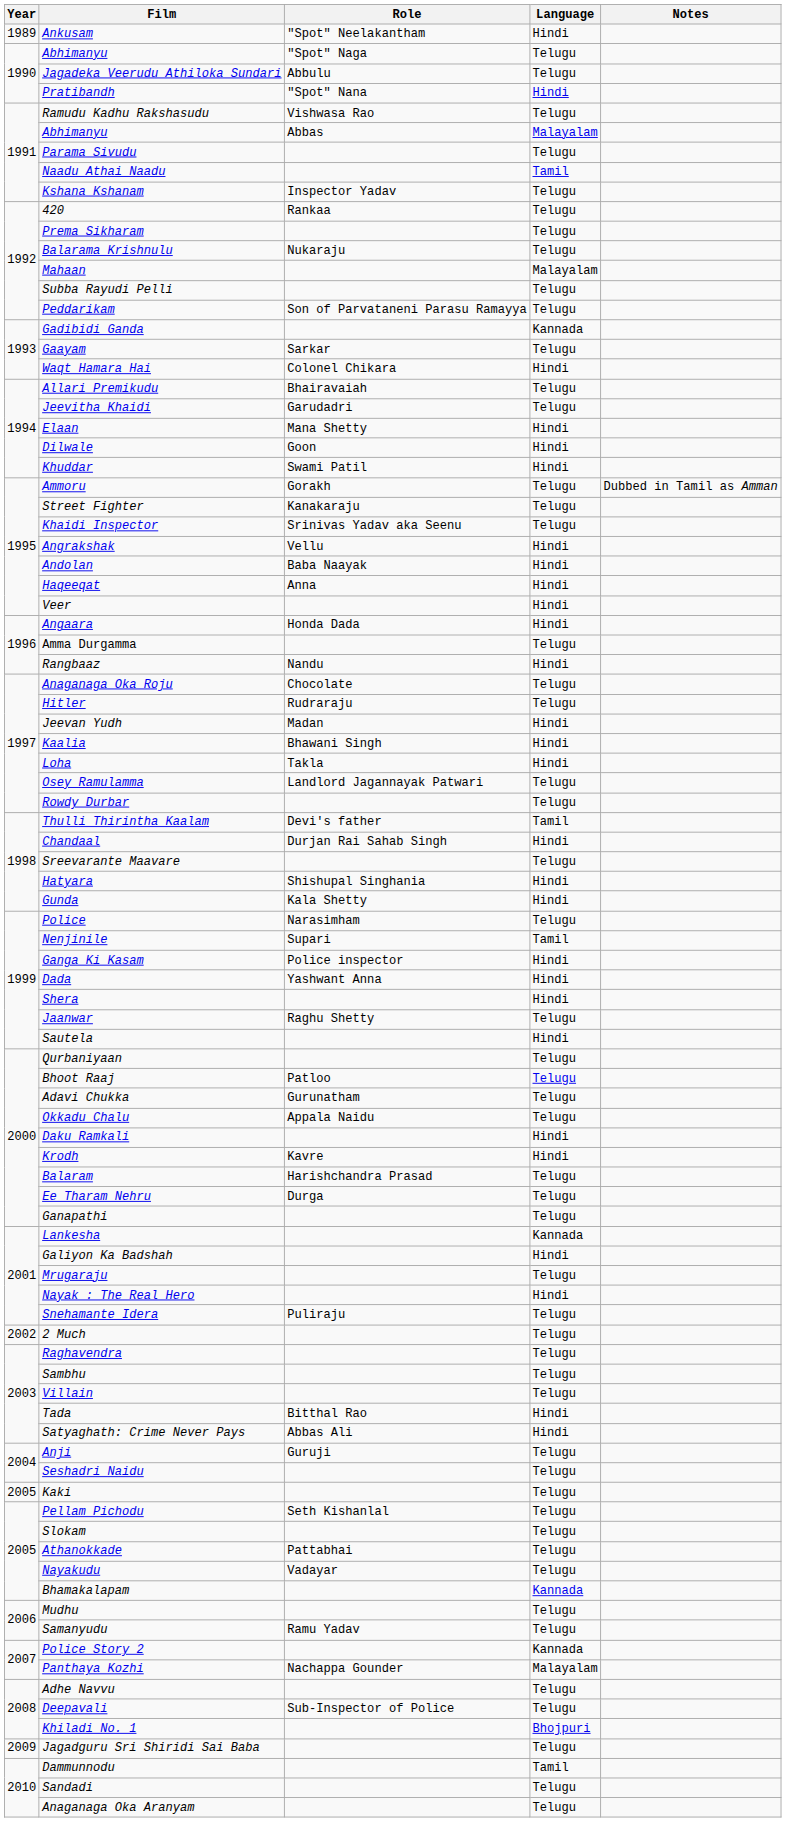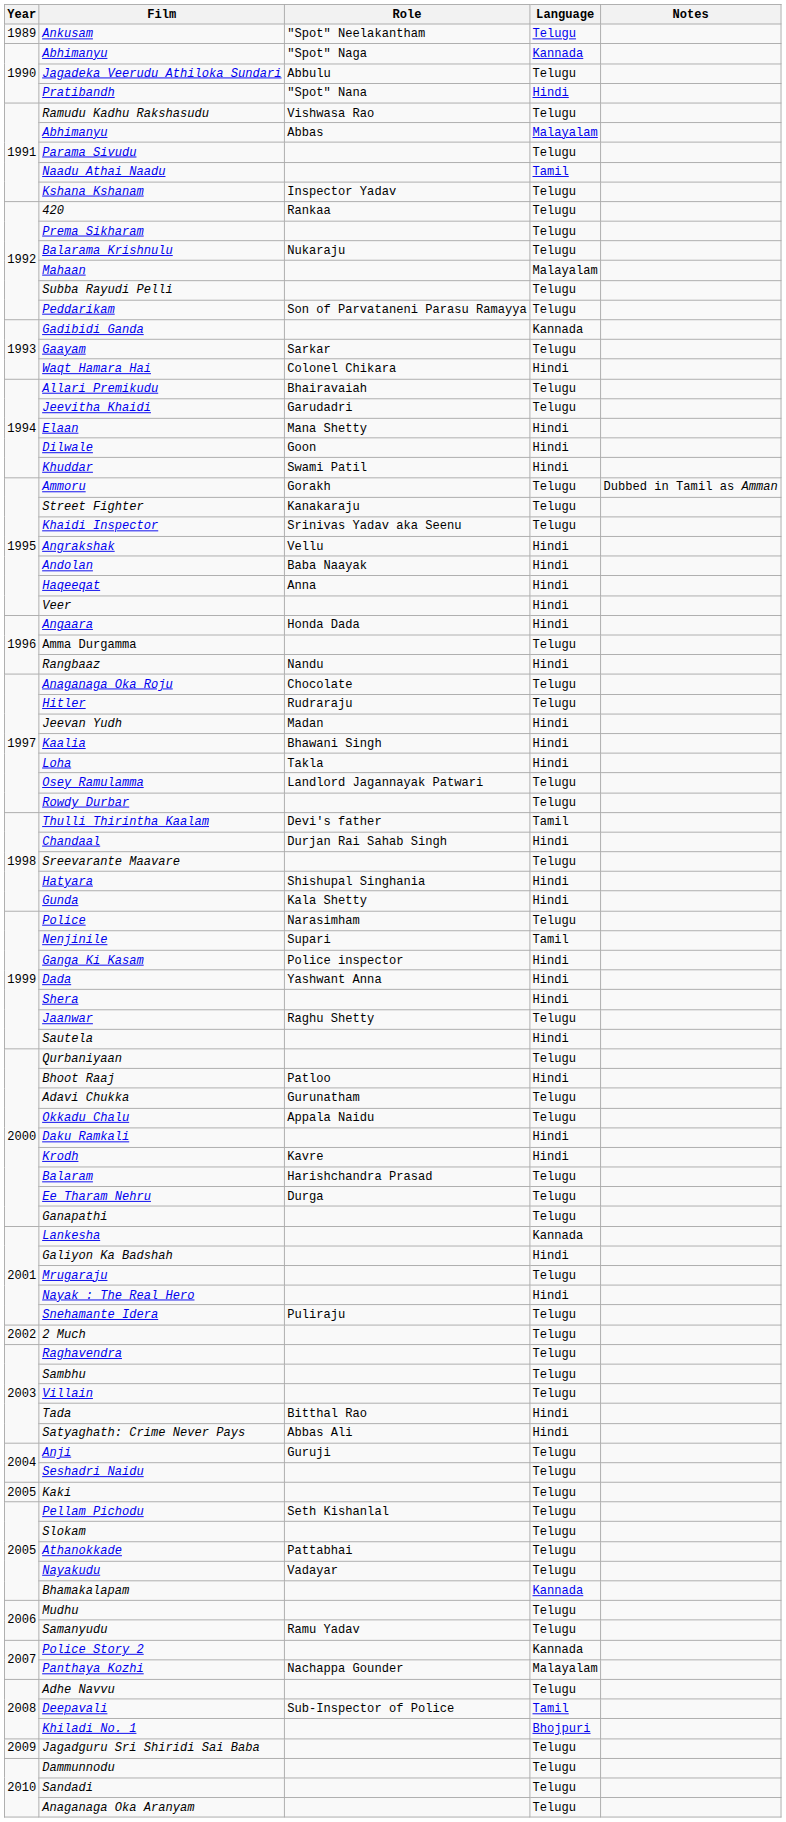 <table class="wikitable sortable">
 <tr>
 <th>Year</th>
 <th>Film</th>
 <th>Role</th>
 <th>Language</th>
 <th>Notes</th>
 </tr>
 <tr>
 <td>1989</td>
 <td><em><a href='#'>Ankusam</a></em></td>
 <td>"Spot" Neelakantham</td>
-<td>Hindi</td>
+<td><a href='#'>Telugu</a></td>
 <td></td>
 </tr>
 <tr>
 <td rowspan="3">1990</td>
 <td><em><a href='#'>Abhimanyu</a></em></td>
 <td>"Spot" Naga</td>
-<td>Telugu</td>
+<td><a href='#'>Kannada</a></td>
 <td></td>
 </tr>
 <tr>
 <td><em><a href='#'>Jagadeka Veerudu Athiloka Sundari</a></em></td>
 <td>Abbulu</td>
 <td>Telugu</td>
 <td></td>
 </tr>
 <tr>
 <td><em><a href='#'>Pratibandh</a></em></td>
 <td>"Spot" Nana</td>
 <td><a href='#'>Hindi</a></td>
 <td></td>
 </tr>
 <tr>
 <td rowspan="5">1991</td>
 <td><em>Ramudu Kadhu Rakshasudu</em></td>
 <td>Vishwasa Rao</td>
 <td>Telugu</td>
 <td></td>
 </tr>
 <tr>
 <td><em><a href='#'>Abhimanyu</a></em></td>
 <td>Abbas</td>
 <td><a href='#'>Malayalam</a></td>
 <td></td>
 </tr>
 <tr>
 <td><em><a href='#'>Parama Sivudu</a></em></td>
 <td></td>
 <td>Telugu</td>
 <td></td>
 </tr>
 <tr>
 <td><em><a href='#'>Naadu Athai Naadu</a></em></td>
 <td></td>
 <td><a href='#'>Tamil</a></td>
 <td></td>
 </tr>
 <tr>
 <td><em><a href='#'>Kshana Kshanam</a></em></td>
 <td>Inspector Yadav</td>
 <td>Telugu</td>
 <td></td>
 </tr>
 <tr>
 <td rowspan="6">1992</td>
 <td><em>420</em></td>
 <td>Rankaa</td>
 <td>Telugu</td>
 <td></td>
 </tr>
 <tr>
 <td><em><a href='#'>Prema Sikharam</a></em></td>
 <td Sher Khan></td>
 <td>Telugu</td>
 <td></td>
 </tr>
 <tr>
 <td><em><a href='#'>Balarama Krishnulu</a></em></td>
 <td>Nukaraju</td>
 <td>Telugu</td>
 <td></td>
 </tr>
 <tr>
 <td><em><a href='#'>Mahaan</a></em></td>
 <td></td>
 <td>Malayalam</td>
 <td></td>
 </tr>
 <tr>
 <td><em>Subba Rayudi Pelli</em></td>
 <td></td>
 <td>Telugu</td>
 <td></td>
 </tr>
 <tr>
 <td><em><a href='#'>Peddarikam</a></em></td>
 <td>Son of Parvataneni Parasu Ramayya</td>
 <td>Telugu</td>
 <td></td>
 </tr>
 <tr>
 <td rowspan="3">1993</td>
 <td><em><a href='#'>Gadibidi Ganda</a></em></td>
 <td></td>
 <td>Kannada</td>
 <td></td>
 </tr>
 <tr>
 <td><em><a href='#'>Gaayam</a></em></td>
 <td>Sarkar</td>
 <td>Telugu</td>
 <td></td>
 </tr>
 <tr>
 <td><em><a href='#'>Waqt Hamara Hai</a></em></td>
 <td>Colonel Chikara</td>
 <td>Hindi</td>
 <td></td>
 </tr>
 <tr>
 <td rowspan="5">1994</td>
 <td><em><a href='#'>Allari Premikudu</a></em></td>
 <td>Bhairavaiah</td>
 <td>Telugu</td>
 <td></td>
 </tr>
 <tr>
 <td><em><a href='#'>Jeevitha Khaidi</a></em></td>
 <td>Garudadri</td>
 <td>Telugu</td>
 <td></td>
 </tr>
 <tr>
 <td><em><a href='#'>Elaan</a></em></td>
 <td>Mana Shetty</td>
 <td>Hindi</td>
 <td></td>
 </tr>
 <tr>
 <td><em><a href='#'>Dilwale</a></em></td>
 <td>Goon</td>
 <td>Hindi</td>
 <td></td>
 </tr>
 <tr>
 <td><em><a href='#'>Khuddar</a></em></td>
 <td>Swami Patil</td>
 <td>Hindi</td>
 <td></td>
 </tr>
 <tr>
 <td rowspan="7">1995</td>
 <td><em><a href='#'>Ammoru</a></em></td>
 <td>Gorakh</td>
 <td>Telugu</td>
 <td>Dubbed in Tamil as <em>Amman</em></td>
 </tr>
 <tr>
 <td><em>Street Fighter</em></td>
 <td>Kanakaraju</td>
 <td>Telugu</td>
 <td></td>
 </tr>
 <tr>
 <td><em><a href='#'>Khaidi Inspector</a></em></td>
 <td>Srinivas Yadav aka Seenu</td>
 <td>Telugu</td>
 <td></td>
 </tr>
 <tr>
 <td><em><a href='#'>Angrakshak</a></em></td>
 <td>Vellu</td>
 <td>Hindi</td>
 <td></td>
 </tr>
 <tr>
 <td><em><a href='#'>Andolan</a></em></td>
 <td>Baba Naayak</td>
 <td>Hindi</td>
 <td></td>
 </tr>
 <tr>
 <td><em><a href='#'>Haqeeqat</a></em></td>
 <td>Anna</td>
 <td>Hindi</td>
 <td></td>
 </tr>
 <tr>
 <td><em>Veer</em></td>
 <td></td>
 <td>Hindi</td>
 <td></td>
 </tr>
 <tr>
 <td rowspan="3">1996</td>
 <td><em><a href='#'>Angaara</a></em></td>
 <td>Honda Dada</td>
 <td>Hindi</td>
 <td></td>
 </tr>
 <tr>
 <td>Amma Durgamma</td>
 <td></td>
 <td>Telugu</td>
 <td></td>
 </tr>
 <tr>
 <td><em>Rangbaaz</em></td>
 <td>Nandu</td>
 <td>Hindi</td>
 <td></td>
 </tr>
 <tr>
 <td rowspan="7">1997</td>
 <td><em><a href='#'>Anaganaga Oka Roju</a></em></td>
 <td>Chocolate</td>
 <td>Telugu</td>
 <td></td>
 </tr>
 <tr>
 <td><em><a href='#'>Hitler</a></em></td>
 <td>Rudraraju</td>
 <td>Telugu</td>
 <td></td>
 </tr>
 <tr>
 <td><em>Jeevan Yudh</em></td>
 <td>Madan</td>
 <td>Hindi</td>
 <td></td>
 </tr>
 <tr>
 <td><em><a href='#'>Kaalia</a></em></td>
 <td>Bhawani Singh</td>
 <td>Hindi</td>
 <td></td>
 </tr>
 <tr>
 <td><em><a href='#'>Loha</a></em></td>
 <td>Takla</td>
 <td>Hindi</td>
 <td></td>
 </tr>
 <tr>
 <td><em><a href='#'>Osey Ramulamma</a></em></td>
 <td>Landlord Jagannayak Patwari</td>
 <td>Telugu</td>
 <td></td>
 </tr>
 <tr>
 <td><em><a href='#'>Rowdy Durbar</a></em></td>
 <td></td>
 <td>Telugu</td>
 <td></td>
 </tr>
 <tr>
 <td rowspan="5">1998</td>
 <td><em><a href='#'>Thulli Thirintha Kaalam</a></em></td>
 <td>Devi's father</td>
 <td>Tamil</td>
 <td></td>
 </tr>
 <tr>
 <td><em><a href='#'>Chandaal</a></em></td>
 <td>Durjan Rai Sahab Singh</td>
 <td>Hindi</td>
 <td></td>
 </tr>
 <tr>
 <td><em>Sreevarante Maavare</em></td>
 <td></td>
 <td>Telugu</td>
 <td></td>
 </tr>
 <tr>
 <td><em><a href='#'>Hatyara</a></em></td>
 <td>Shishupal Singhania</td>
 <td>Hindi</td>
 <td></td>
 </tr>
 <tr>
 <td><em><a href='#'>Gunda</a></em></td>
 <td>Kala Shetty</td>
 <td>Hindi</td>
 <td></td>
 </tr>
 <tr>
 <td rowspan="7">1999</td>
 <td><em><a href='#'>Police</a></em></td>
 <td>Narasimham</td>
 <td>Telugu</td>
 <td></td>
 </tr>
 <tr>
 <td><em><a href='#'>Nenjinile</a></em></td>
 <td>Supari</td>
 <td>Tamil</td>
 <td></td>
 </tr>
 <tr>
 <td><em><a href='#'>Ganga Ki Kasam</a></em></td>
 <td>Police inspector</td>
 <td>Hindi</td>
 <td></td>
 </tr>
 <tr>
 <td><em><a href='#'>Dada</a></em></td>
 <td>Yashwant Anna</td>
 <td>Hindi</td>
 <td></td>
 </tr>
 <tr>
 <td><em><a href='#'>Shera</a></em></td>
 <td></td>
 <td>Hindi</td>
 </tr>
 <tr>
 <td><em><a href='#'>Jaanwar</a></em></td>
 <td>Raghu Shetty</td>
 <td>Telugu</td>
 <td></td>
 </tr>
 <tr>
 <td><em>Sautela</em></td>
 <td></td>
 <td>Hindi</td>
 <td></td>
 </tr>
 <tr>
 <td rowspan="9">2000</td>
 <td><em>Qurbaniyaan</em></td>
 <td></td>
 <td>Telugu</td>
 <td></td>
 </tr>
 <tr>
 <td><em>Bhoot Raaj</em></td>
 <td>Patloo</td>
-<td><a href='#'>Telugu</a></td>
+<td>Hindi</td>
 <td></td>
 </tr>
 <tr>
 <td><em>Adavi Chukka</em></td>
 <td>Gurunatham</td>
 <td>Telugu</td>
 <td></td>
 </tr>
 <tr>
 <td><em><a href='#'>Okkadu Chalu</a></em></td>
 <td>Appala Naidu</td>
 <td>Telugu</td>
 <td></td>
 </tr>
 <tr>
 <td><em><a href='#'>Daku Ramkali</a></em></td>
 <td></td>
 <td>Hindi</td>
 <td></td>
 </tr>
 <tr>
 <td><em><a href='#'>Krodh</a></em></td>
 <td>Kavre</td>
 <td>Hindi</td>
 <td></td>
 </tr>
 <tr>
 <td><em><a href='#'>Balaram</a></em></td>
 <td>Harishchandra Prasad</td>
 <td>Telugu</td>
 <td></td>
 </tr>
 <tr>
 <td><em><a href='#'>Ee Tharam Nehru</a></em></td>
 <td>Durga</td>
 <td>Telugu</td>
 <td></td>
 </tr>
 <tr>
 <td><em>Ganapathi</em></td>
 <td></td>
 <td>Telugu</td>
 <td></td>
 </tr>
 <tr>
 <td rowspan="5">2001</td>
 <td><em><a href='#'>Lankesha</a></em></td>
 <td></td>
 <td>Kannada</td>
 <td></td>
 </tr>
 <tr>
 <td><em>Galiyon Ka Badshah</em></td>
 <td></td>
 <td>Hindi</td>
 <td></td>
 </tr>
 <tr>
 <td><em><a href='#'>Mrugaraju</a></em></td>
 <td></td>
 <td>Telugu</td>
 <td></td>
 </tr>
 <tr>
 <td><em><a href='#'>Nayak : The Real Hero</a></em></td>
 <td></td>
 <td>Hindi</td>
 <td></td>
 </tr>
 <tr>
 <td><em><a href='#'>Snehamante Idera</a></em></td>
 <td>Puliraju</td>
 <td>Telugu</td>
 <td></td>
 </tr>
 <tr>
 <td>2002</td>
 <td><em>2 Much</em></td>
 <td></td>
 <td>Telugu</td>
 <td></td>
 </tr>
 <tr>
 <td rowspan="5">2003</td>
 <td><em><a href='#'>Raghavendra</a></em></td>
 <td></td>
 <td>Telugu</td>
 <td></td>
 </tr>
 <tr>
 <td><em>Sambhu</em></td>
 <td></td>
 <td>Telugu</td>
 <td></td>
 </tr>
 <tr>
 <td><em><a href='#'>Villain</a></em></td>
 <td></td>
 <td>Telugu</td>
 <td></td>
 </tr>
 <tr>
 <td><em>Tada</em></td>
 <td>Bitthal Rao</td>
 <td>Hindi</td>
 <td></td>
 </tr>
 <tr>
 <td><em>Satyaghath: Crime Never Pays</em></td>
 <td>Abbas Ali</td>
 <td>Hindi</td>
 <td></td>
 </tr>
 <tr>
 <td rowspan="2">2004</td>
 <td><em><a href='#'>Anji</a></em></td>
 <td>Guruji</td>
 <td>Telugu</td>
 <td></td>
 </tr>
 <tr>
 <td><em><a href='#'>Seshadri Naidu</a></em></td>
 <td></td>
 <td>Telugu</td>
 <td></td>
 </tr>
 <tr>
 <td>2005</td>
 <td><em>Kaki</em></td>
 <td></td>
 <td>Telugu</td>
 <td></td>
 </tr>
 <tr>
 <td rowspan="5">2005</td>
 <td><em><a href='#'>Pellam Pichodu</a></em></td>
 <td>Seth Kishanlal</td>
 <td>Telugu</td>
 <td></td>
 </tr>
 <tr>
 <td><em>Slokam</em></td>
 <td></td>
 <td>Telugu</td>
 <td></td>
 </tr>
 <tr>
 <td><em><a href='#'>Athanokkade</a></em></td>
 <td>Pattabhai</td>
 <td>Telugu</td>
 <td></td>
 </tr>
 <tr>
 <td><em><a href='#'>Nayakudu</a></em></td>
 <td>Vadayar</td>
 <td>Telugu</td>
 <td></td>
 </tr>
 <tr>
 <td><em>Bhamakalapam</em></td>
 <td></td>
 <td><a href='#'>Kannada</a></td>
 <td></td>
 </tr>
 <tr>
 <td rowspan="2">2006</td>
 <td><em>Mudhu</em></td>
 <td></td>
 <td>Telugu</td>
 <td></td>
 </tr>
 <tr>
 <td><em>Samanyudu</em></td>
 <td>Ramu Yadav</td>
 <td>Telugu</td>
 <td></td>
 </tr>
 <tr>
 <td rowspan="2">2007</td>
 <td><em><a href='#'>Police Story 2</a></em></td>
 <td></td>
 <td>Kannada</td>
 <td></td>
 </tr>
 <tr>
 <td><em><a href='#'>Panthaya Kozhi</a></em></td>
 <td>Nachappa Gounder</td>
 <td>Malayalam</td>
 <td></td>
 </tr>
 <tr>
 <td rowspan="3">2008</td>
 <td><em>Adhe Navvu</em></td>
 <td></td>
 <td>Telugu</td>
 <td></td>
 </tr>
 <tr>
 <td><em><a href='#'>Deepavali</a></em></td>
 <td>Sub-Inspector of Police</td>
-<td>Telugu</td>
+<td><a href='#'>Tamil</a></td>
 <td></td>
 </tr>
 <tr>
 <td><em><a href='#'>Khiladi No. 1</a></em></td>
 <td></td>
 <td><a href='#'>Bhojpuri</a></td>
 <td></td>
 </tr>
 <tr>
 <td>2009</td>
 <td><em>Jagadguru Sri Shiridi Sai Baba</em></td>
 <td></td>
 <td>Telugu</td>
 <td></td>
 </tr>
 <tr>
 <td rowspan="3">2010</td>
 <td><em>Dammunnodu</em></td>
 <td></td>
-<td>Tamil</td>
+<td>Telugu</td>
 <td></td>
 </tr>
 <tr>
 <td><em>Sandadi</em></td>
 <td></td>
 <td>Telugu</td>
 <td></td>
 </tr>
 <tr>
 <td><em>Anaganaga Oka Aranyam</em></td>
 <td></td>
 <td>Telugu</td>
 <td></td>
 </tr>
 </table>
